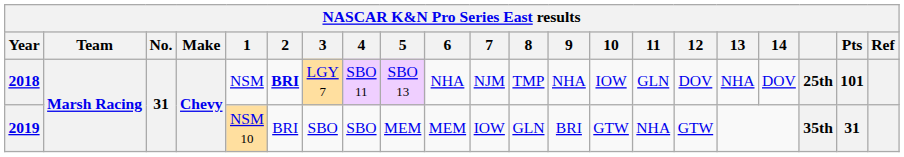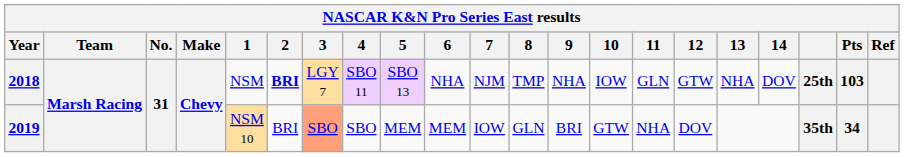 <table class="wikitable" style="text-align:center; font-size:75%">
 <tr>
 <th colspan=21><a href='#'>NASCAR K&N Pro Series East</a> results</th>
 </tr>
 <tr>
 <th>Year</th>
 <th>Team</th>
 <th>No.</th>
 <th>Make</th>
 <th>1</th>
 <th>2</th>
 <th>3</th>
 <th>4</th>
 <th>5</th>
 <th>6</th>
 <th>7</th>
 <th>8</th>
 <th>9</th>
 <th>10</th>
 <th>11</th>
 <th>12</th>
 <th>13</th>
 <th>14</th>
 <th></th>
 <th>Pts</th>
 <th>Ref</th>
 </tr>
 <tr>
 <th><a href='#'>2018</a></th>
 <th rowspan=2><a href='#'>Marsh Racing</a></th>
 <th rowspan=2>31</th>
 <th rowspan=2><a href='#'>Chevy</a></th>
 <td><a href='#'>NSM</a></td>
 <td><strong><a href='#'>BRI</a></strong></td>
 <td style="background:#FFDF9F;"><a href='#'>LGY</a><br><small>7</small></td>
 <td style="background:#EFCFFF;"><a href='#'>SBO</a><br><small>11</small></td>
 <td style="background:#EFCFFF;"><a href='#'>SBO</a><br><small>13</small></td>
 <td><a href='#'>NHA</a></td>
 <td><a href='#'>NJM</a></td>
 <td><a href='#'>TMP</a></td>
 <td><a href='#'>NHA</a></td>
 <td><a href='#'>IOW</a></td>
 <td><a href='#'>GLN</a></td>
-<td><a href='#'>DOV</a></td>
+<td><a href='#'>GTW</a></td>
 <td><a href='#'>NHA</a></td>
 <td><a href='#'>DOV</a></td>
 <th>25th</th>
-<th>101</th>
+<th>103</th>
 <th></th>
 </tr>
 <tr>
 <th><a href='#'>2019</a></th>
 <td style="background:#FFDF9F;"><a href='#'>NSM</a><br><small>10</small></td>
 <td><a href='#'>BRI</a></td>
-<td><a href='#'>SBO</a></td>
+<td style="background: lightsalmon;"><a href='#'>SBO</a></td>
 <td><a href='#'>SBO</a></td>
 <td><a href='#'>MEM</a></td>
 <td><a href='#'>MEM</a></td>
 <td><a href='#'>IOW</a></td>
 <td><a href='#'>GLN</a></td>
 <td><a href='#'>BRI</a></td>
 <td><a href='#'>GTW</a></td>
 <td><a href='#'>NHA</a></td>
-<td><a href='#'>GTW</a></td>
+<td><a href='#'>DOV</a></td>
 <td colspan=2></td>
 <th>35th</th>
-<th>31</th>
+<th>34</th>
 <th></th>
 </tr>
 </table>
